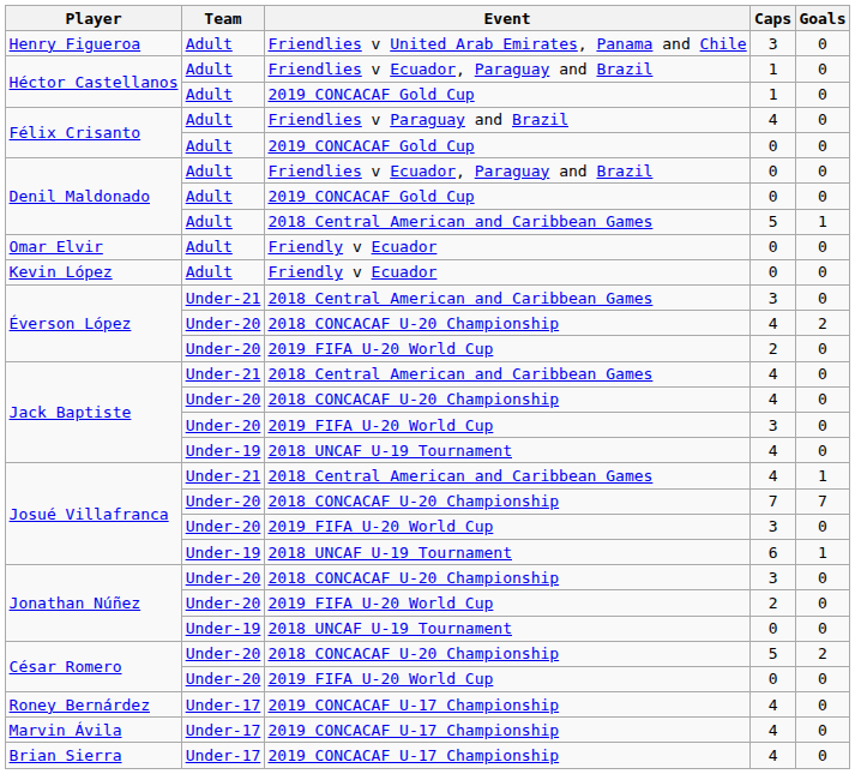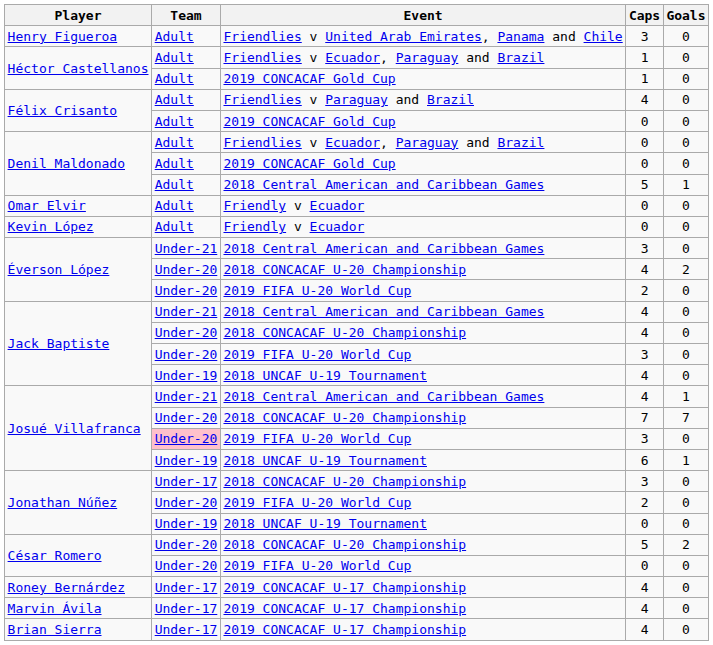 <table class="wikitable">
 <tr>
 <th>Player</th>
 <th>Team</th>
 <th>Event</th>
 <th>Caps</th>
 <th>Goals</th>
 </tr>
 <tr>
 <td><a href='#'>Henry Figueroa</a></td>
 <td><a href='#'>Adult</a></td>
 <td><a href='#'>Friendlies</a> v <a href='#'>United Arab Emirates</a>, <a href='#'>Panama</a> and <a href='#'>Chile</a></td>
 <td align=center>3</td>
 <td align=center>0</td>
 </tr>
 <tr>
 <td rowspan=2><a href='#'>Héctor Castellanos</a></td>
 <td><a href='#'>Adult</a></td>
 <td><a href='#'>Friendlies</a> v <a href='#'>Ecuador</a>, <a href='#'>Paraguay</a> and <a href='#'>Brazil</a></td>
 <td align=center>1</td>
 <td align=center>0</td>
 </tr>
 <tr>
 <td><a href='#'>Adult</a></td>
 <td><a href='#'>2019 CONCACAF Gold Cup</a></td>
 <td align=center>1</td>
 <td align=center>0</td>
 </tr>
 <tr>
 <td rowspan=2><a href='#'>Félix Crisanto</a></td>
 <td><a href='#'>Adult</a></td>
 <td><a href='#'>Friendlies</a> v <a href='#'>Paraguay</a> and <a href='#'>Brazil</a></td>
 <td align=center>4</td>
 <td align=center>0</td>
 </tr>
 <tr>
 <td><a href='#'>Adult</a></td>
 <td><a href='#'>2019 CONCACAF Gold Cup</a></td>
 <td align=center>0</td>
 <td align=center>0</td>
 </tr>
 <tr>
 <td rowspan=3><a href='#'>Denil Maldonado</a></td>
 <td><a href='#'>Adult</a></td>
 <td><a href='#'>Friendlies</a> v <a href='#'>Ecuador</a>, <a href='#'>Paraguay</a> and <a href='#'>Brazil</a></td>
 <td align=center>0</td>
 <td align=center>0</td>
 </tr>
 <tr>
 <td><a href='#'>Adult</a></td>
 <td><a href='#'>2019 CONCACAF Gold Cup</a></td>
 <td align=center>0</td>
 <td align=center>0</td>
 </tr>
 <tr>
 <td><a href='#'>Adult</a></td>
 <td><a href='#'>2018 Central American and Caribbean Games</a></td>
 <td align=center>5</td>
 <td align=center>1</td>
 </tr>
 <tr>
 <td><a href='#'>Omar Elvir</a></td>
 <td><a href='#'>Adult</a></td>
 <td><a href='#'>Friendly</a> v <a href='#'>Ecuador</a></td>
 <td align=center>0</td>
 <td align=center>0</td>
 </tr>
 <tr>
 <td><a href='#'>Kevin López</a></td>
 <td><a href='#'>Adult</a></td>
 <td><a href='#'>Friendly</a> v <a href='#'>Ecuador</a></td>
 <td align=center>0</td>
 <td align=center>0</td>
 </tr>
 <tr>
 <td rowspan=3><a href='#'>Éverson López</a></td>
 <td><a href='#'>Under-21</a></td>
 <td><a href='#'>2018 Central American and Caribbean Games</a></td>
 <td align=center>3</td>
 <td align=center>0</td>
 </tr>
 <tr>
 <td><a href='#'>Under-20</a></td>
 <td><a href='#'>2018 CONCACAF U-20 Championship</a></td>
 <td align=center>4</td>
 <td align=center>2</td>
 </tr>
 <tr>
 <td><a href='#'>Under-20</a></td>
 <td><a href='#'>2019 FIFA U-20 World Cup</a></td>
 <td align=center>2</td>
 <td align=center>0</td>
 </tr>
 <tr>
 <td rowspan=4><a href='#'>Jack Baptiste</a></td>
 <td><a href='#'>Under-21</a></td>
 <td><a href='#'>2018 Central American and Caribbean Games</a></td>
 <td align=center>4</td>
 <td align=center>0</td>
 </tr>
 <tr>
 <td><a href='#'>Under-20</a></td>
 <td><a href='#'>2018 CONCACAF U-20 Championship</a></td>
 <td align=center>4</td>
 <td align=center>0</td>
 </tr>
 <tr>
 <td><a href='#'>Under-20</a></td>
 <td><a href='#'>2019 FIFA U-20 World Cup</a></td>
 <td align=center>3</td>
 <td align=center>0</td>
 </tr>
 <tr>
 <td><a href='#'>Under-19</a></td>
 <td><a href='#'>2018 UNCAF U-19 Tournament</a></td>
 <td align=center>4</td>
 <td align=center>0</td>
 </tr>
 <tr>
 <td rowspan=4><a href='#'>Josué Villafranca</a></td>
 <td><a href='#'>Under-21</a></td>
 <td><a href='#'>2018 Central American and Caribbean Games</a></td>
 <td align=center>4</td>
 <td align=center>1</td>
 </tr>
 <tr>
 <td><a href='#'>Under-20</a></td>
 <td><a href='#'>2018 CONCACAF U-20 Championship</a></td>
 <td align=center>7</td>
 <td align=center>7</td>
 </tr>
 <tr>
-<td><a href='#'>Under-20</a></td>
+<td style="background: pink;"><a href='#'>Under-20</a></td>
 <td><a href='#'>2019 FIFA U-20 World Cup</a></td>
 <td align=center>3</td>
 <td align=center>0</td>
 </tr>
 <tr>
 <td><a href='#'>Under-19</a></td>
 <td><a href='#'>2018 UNCAF U-19 Tournament</a></td>
 <td align=center>6</td>
 <td align=center>1</td>
 </tr>
 <tr>
 <td rowspan=3><a href='#'>Jonathan Núñez</a></td>
-<td><a href='#'>Under-20</a></td>
+<td><a href='#'>Under-17</a></td>
 <td><a href='#'>2018 CONCACAF U-20 Championship</a></td>
 <td align=center>3</td>
 <td align=center>0</td>
 </tr>
 <tr>
 <td><a href='#'>Under-20</a></td>
 <td><a href='#'>2019 FIFA U-20 World Cup</a></td>
 <td align=center>2</td>
 <td align=center>0</td>
 </tr>
 <tr>
 <td><a href='#'>Under-19</a></td>
 <td><a href='#'>2018 UNCAF U-19 Tournament</a></td>
 <td align=center>0</td>
 <td align=center>0</td>
 </tr>
 <tr>
 <td rowspan=2><a href='#'>César Romero</a></td>
 <td><a href='#'>Under-20</a></td>
 <td><a href='#'>2018 CONCACAF U-20 Championship</a></td>
 <td align=center>5</td>
 <td align=center>2</td>
 </tr>
 <tr>
 <td><a href='#'>Under-20</a></td>
 <td><a href='#'>2019 FIFA U-20 World Cup</a></td>
 <td align=center>0</td>
 <td align=center>0</td>
 </tr>
 <tr>
 <td><a href='#'>Roney Bernárdez</a></td>
 <td><a href='#'>Under-17</a></td>
 <td><a href='#'>2019 CONCACAF U-17 Championship</a></td>
 <td align=center>4</td>
 <td align=center>0</td>
 </tr>
 <tr>
 <td><a href='#'>Marvin Ávila</a></td>
 <td><a href='#'>Under-17</a></td>
 <td><a href='#'>2019 CONCACAF U-17 Championship</a></td>
 <td align=center>4</td>
 <td align=center>0</td>
 </tr>
 <tr>
 <td><a href='#'>Brian Sierra</a></td>
 <td><a href='#'>Under-17</a></td>
 <td><a href='#'>2019 CONCACAF U-17 Championship</a></td>
 <td align=center>4</td>
 <td align=center>0</td>
 </tr>
 </table>
